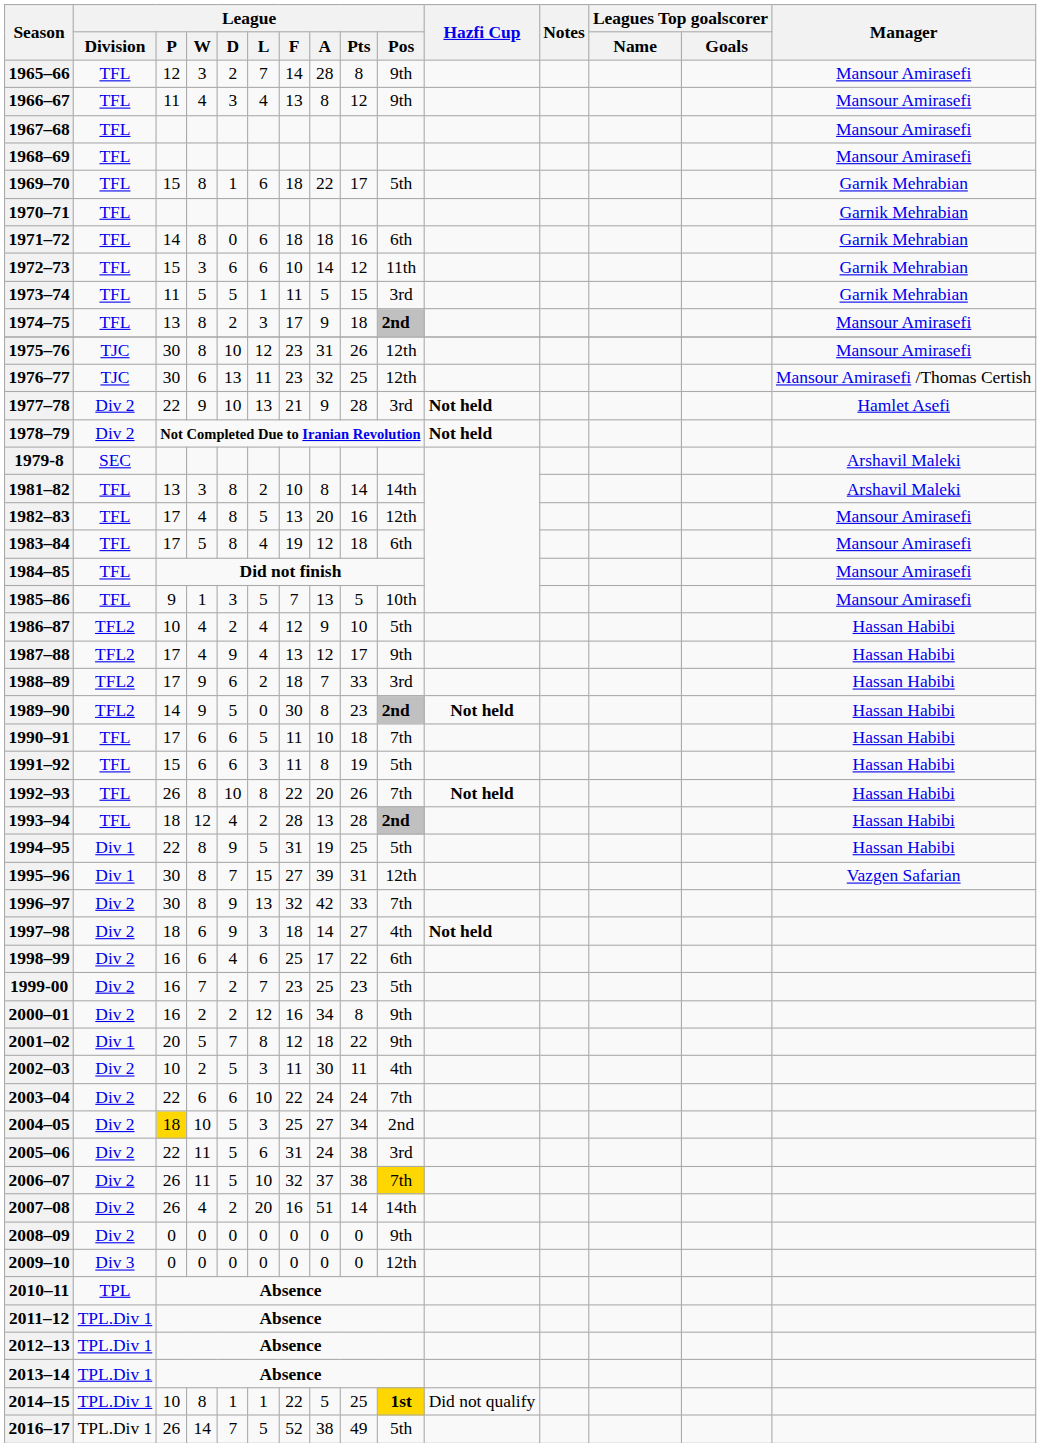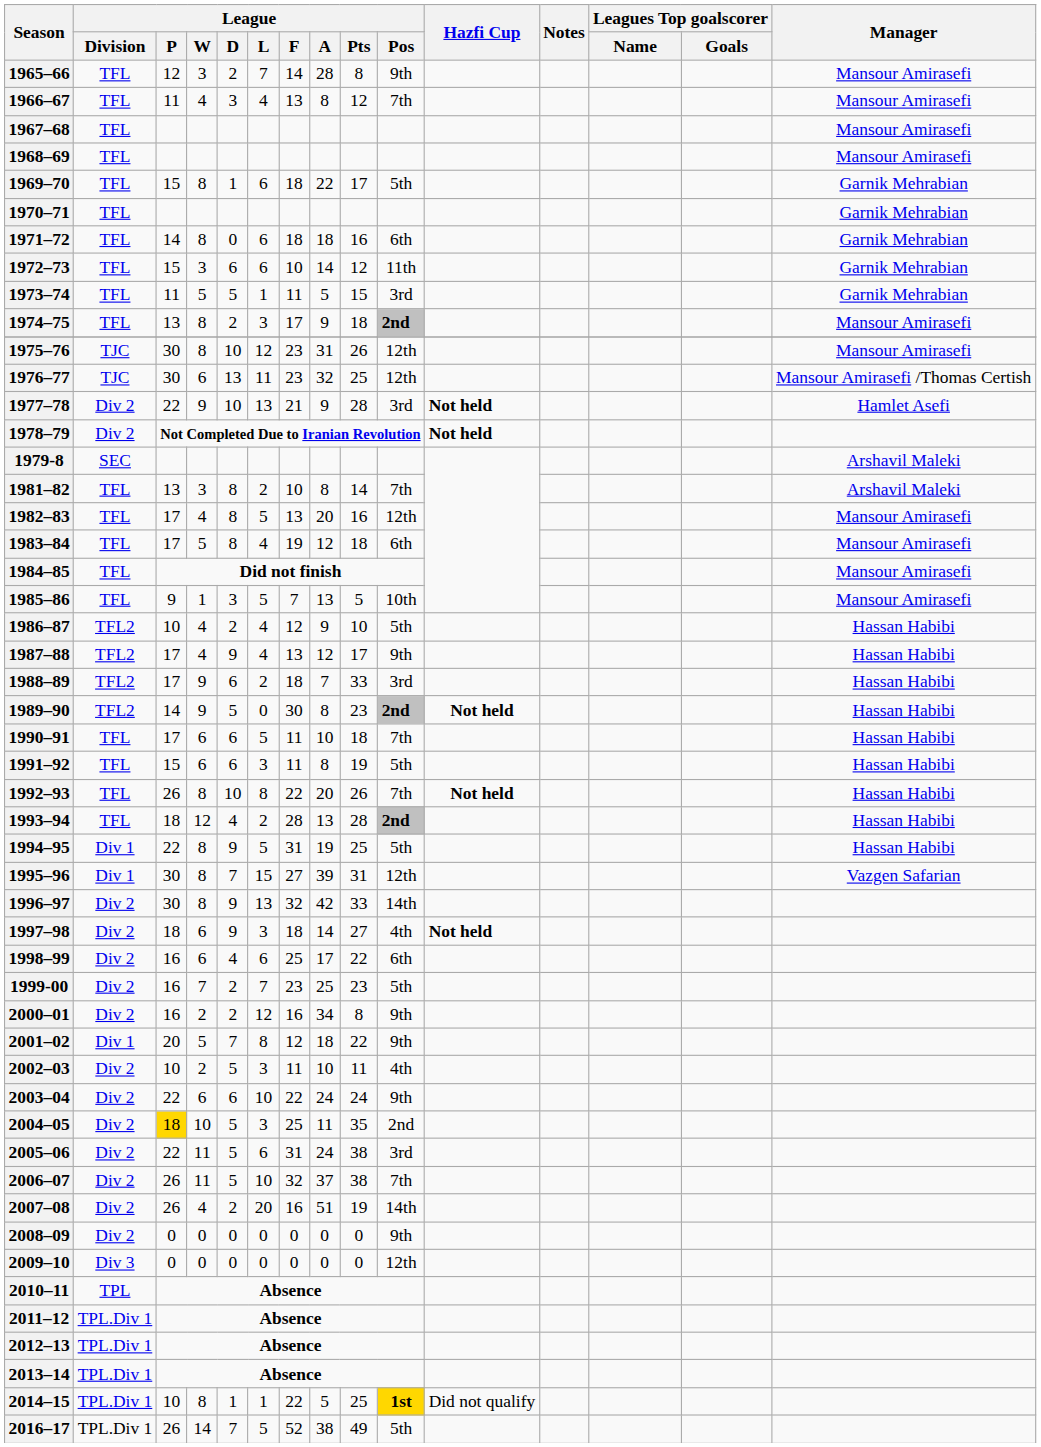 <table class="wikitable" style="text-align: center">
 <tr>
 <th rowspan=2>Season</th>
 <th colspan=9>League</th>
 <th rowspan=2><a href='#'>Hazfi Cup</a></th>
 <th rowspan=2>Notes</th>
 <th colspan=2>Leagues Top goalscorer</th>
 <th rowspan=2>Manager</th>
 </tr>
 <tr>
 <th>Division</th>
 <th>P</th>
 <th>W</th>
 <th>D</th>
 <th>L</th>
 <th>F</th>
 <th>A</th>
 <th>Pts</th>
 <th>Pos</th>
 <th>Name</th>
 <th>Goals</th>
 </tr>
 <tr>
 <th>1965–66</th>
 <td><a href='#'>TFL</a></td>
 <td>12</td>
 <td>3</td>
 <td>2</td>
 <td>7</td>
 <td>14</td>
 <td>28</td>
 <td>8</td>
 <td>9th</td>
 <td align=left></td>
 <td></td>
 <td align=left></td>
 <td></td>
 <td><a href='#'>Mansour Amirasefi</a></td>
 </tr>
 <tr>
 <th>1966–67</th>
 <td><a href='#'>TFL</a></td>
 <td>11</td>
 <td>4</td>
 <td>3</td>
 <td>4</td>
 <td>13</td>
 <td>8</td>
 <td>12</td>
-<td>9th</td>
+<td>7th</td>
 <td align=left></td>
 <td></td>
 <td align=left></td>
 <td></td>
 <td><a href='#'>Mansour Amirasefi</a></td>
 </tr>
 <tr>
 <th>1967–68</th>
 <td><a href='#'>TFL</a></td>
 <td></td>
 <td></td>
 <td></td>
 <td></td>
 <td></td>
 <td></td>
 <td></td>
 <td></td>
 <td align=left></td>
 <td></td>
 <td align=left></td>
 <td></td>
 <td><a href='#'>Mansour Amirasefi</a></td>
 </tr>
 <tr>
 <th>1968–69</th>
 <td><a href='#'>TFL</a></td>
 <td></td>
 <td></td>
 <td></td>
 <td></td>
 <td></td>
 <td></td>
 <td></td>
 <td></td>
 <td align=left></td>
 <td></td>
 <td align=left></td>
 <td></td>
 <td><a href='#'>Mansour Amirasefi</a></td>
 </tr>
 <tr>
 <th>1969–70</th>
 <td><a href='#'>TFL</a></td>
 <td>15</td>
 <td>8</td>
 <td>1</td>
 <td>6</td>
 <td>18</td>
 <td>22</td>
 <td>17</td>
 <td>5th</td>
 <td align=left></td>
 <td></td>
 <td></td>
 <td></td>
 <td><a href='#'>Garnik Mehrabian</a></td>
 </tr>
 <tr>
 <th>1970–71</th>
 <td><a href='#'>TFL</a></td>
 <td></td>
 <td></td>
 <td></td>
 <td></td>
 <td></td>
 <td></td>
 <td></td>
 <td></td>
 <td align=left></td>
 <td></td>
 <td></td>
 <td></td>
 <td><a href='#'>Garnik Mehrabian</a></td>
 </tr>
 <tr>
 <th>1971–72</th>
 <td><a href='#'>TFL</a></td>
 <td>14</td>
 <td>8</td>
 <td>0</td>
 <td>6</td>
 <td>18</td>
 <td>18</td>
 <td>16</td>
 <td>6th</td>
 <td align=left></td>
 <td></td>
 <td></td>
 <td></td>
 <td><a href='#'>Garnik Mehrabian</a></td>
 </tr>
 <tr>
 <th>1972–73</th>
 <td><a href='#'>TFL</a></td>
 <td>15</td>
 <td>3</td>
 <td>6</td>
 <td>6</td>
 <td>10</td>
 <td>14</td>
 <td>12</td>
 <td>11th</td>
 <td align=left></td>
 <td></td>
 <td></td>
 <td></td>
 <td><a href='#'>Garnik Mehrabian</a></td>
 </tr>
 <tr>
 <th>1973–74</th>
 <td><a href='#'>TFL</a></td>
 <td>11</td>
 <td>5</td>
 <td>5</td>
 <td>1</td>
 <td>11</td>
 <td>5</td>
 <td>15</td>
 <td>3rd</td>
 <td align=left></td>
 <td></td>
 <td></td>
 <td></td>
 <td><a href='#'>Garnik Mehrabian</a></td>
 </tr>
 <tr>
 <th>1974–75</th>
 <td><a href='#'>TFL</a></td>
 <td>13</td>
 <td>8</td>
 <td>2</td>
 <td>3</td>
 <td>17</td>
 <td>9</td>
 <td>18</td>
 <td align=left bgcolor=silver><strong>2nd</strong></td>
 <td align=left></td>
 <td></td>
 <td></td>
 <td></td>
 <td><a href='#'>Mansour Amirasefi</a></td>
 </tr>
 <tr>
 </tr>
 <tr>
 <th>1975–76</th>
 <td><a href='#'>TJC</a></td>
 <td>30</td>
 <td>8</td>
 <td>10</td>
 <td>12</td>
 <td>23</td>
 <td>31</td>
 <td>26</td>
 <td>12th</td>
 <td></td>
 <td align=left></td>
 <td></td>
 <td></td>
 <td><a href='#'>Mansour Amirasefi</a></td>
 </tr>
 <tr>
 <th>1976–77</th>
 <td><a href='#'>TJC</a></td>
 <td>30</td>
 <td>6</td>
 <td>13</td>
 <td>11</td>
 <td>23</td>
 <td>32</td>
 <td>25</td>
 <td>12th</td>
 <td></td>
 <td></td>
 <td></td>
 <td></td>
 <td><a href='#'>Mansour Amirasefi</a> /Thomas Certish</td>
 </tr>
 <tr>
 <th>1977–78</th>
 <td><a href='#'>Div 2</a></td>
 <td>22</td>
 <td>9</td>
 <td>10</td>
 <td>13</td>
 <td>21</td>
 <td>9</td>
 <td>28</td>
 <td>3rd</td>
 <td align=left><strong>Not held</strong></td>
 <td></td>
 <td></td>
 <td></td>
 <td><a href='#'>Hamlet Asefi</a></td>
 </tr>
 <tr>
 <th>1978–79</th>
 <td><a href='#'>Div 2</a></td>
 <td colspan=8><small><strong>Not Completed Due to <a href='#'>Iranian Revolution</a></strong></small></td>
 <td align=left><strong>Not held</strong></td>
 <td></td>
 <td></td>
 <td></td>
 <td></td>
 </tr>
 <tr>
 <th>1979-8</th>
 <td><a href='#'>SEC</a></td>
 <td></td>
 <td></td>
 <td></td>
 <td></td>
 <td></td>
 <td></td>
 <td></td>
 <td></td>
 <td rowspan="6"></td>
 <td align=left></td>
 <td></td>
 <td></td>
 <td><a href='#'>Arshavil Maleki</a></td>
 </tr>
 <tr>
 <th>1981–82</th>
 <td><a href='#'>TFL</a></td>
 <td>13</td>
 <td>3</td>
 <td>8</td>
 <td>2</td>
 <td>10</td>
 <td>8</td>
 <td>14</td>
-<td>14th</td>
+<td>7th</td>
 <td align=left></td>
 <td></td>
 <td></td>
 <td><a href='#'>Arshavil Maleki</a></td>
 </tr>
 <tr>
 <th>1982–83</th>
 <td><a href='#'>TFL</a></td>
 <td>17</td>
 <td>4</td>
 <td>8</td>
 <td>5</td>
 <td>13</td>
 <td>20</td>
 <td>16</td>
 <td>12th</td>
 <td align=left></td>
 <td></td>
 <td></td>
 <td><a href='#'>Mansour Amirasefi</a></td>
 </tr>
 <tr>
 <th>1983–84</th>
 <td><a href='#'>TFL</a></td>
 <td>17</td>
 <td>5</td>
 <td>8</td>
 <td>4</td>
 <td>19</td>
 <td>12</td>
 <td>18</td>
 <td>6th</td>
 <td align=left></td>
 <td></td>
 <td></td>
 <td><a href='#'>Mansour Amirasefi</a></td>
 </tr>
 <tr>
 <th>1984–85</th>
 <td><a href='#'>TFL</a></td>
 <td colspan=8><strong>Did not finish</strong></td>
 <td align=left></td>
 <td></td>
 <td></td>
 <td><a href='#'>Mansour Amirasefi</a></td>
 </tr>
 <tr>
 <th>1985–86</th>
 <td><a href='#'>TFL</a></td>
 <td>9</td>
 <td>1</td>
 <td>3</td>
 <td>5</td>
 <td>7</td>
 <td>13</td>
 <td>5</td>
 <td>10th</td>
 <td></td>
 <td align=left></td>
 <td></td>
 <td><a href='#'>Mansour Amirasefi</a></td>
 </tr>
 <tr>
 <th>1986–87</th>
 <td><a href='#'>TFL2</a></td>
 <td>10</td>
 <td>4</td>
 <td>2</td>
 <td>4</td>
 <td>12</td>
 <td>9</td>
 <td>10</td>
 <td>5th</td>
 <td></td>
 <td></td>
 <td></td>
 <td></td>
 <td><a href='#'>Hassan Habibi</a></td>
 </tr>
 <tr>
 <th>1987–88</th>
 <td><a href='#'>TFL2</a></td>
 <td>17</td>
 <td>4</td>
 <td>9</td>
 <td>4</td>
 <td>13</td>
 <td>12</td>
 <td>17</td>
 <td>9th</td>
 <td></td>
 <td align=left></td>
 <td align=left></td>
 <td></td>
 <td><a href='#'>Hassan Habibi</a></td>
 </tr>
 <tr>
 <th>1988–89</th>
 <td><a href='#'>TFL2</a></td>
 <td>17</td>
 <td>9</td>
 <td>6</td>
 <td>2</td>
 <td>18</td>
 <td>7</td>
 <td>33</td>
 <td>3rd</td>
 <td></td>
 <td align=left></td>
 <td></td>
 <td></td>
 <td><a href='#'>Hassan Habibi</a></td>
 </tr>
 <tr>
 <th>1989–90</th>
 <td><a href='#'>TFL2</a></td>
 <td>14</td>
 <td>9</td>
 <td>5</td>
 <td>0</td>
 <td>30</td>
 <td>8</td>
 <td>23</td>
 <td align=left bgcolor=silver><strong>2nd</strong></td>
 <td><strong>Not held</strong></td>
 <td></td>
 <td></td>
 <td></td>
 <td><a href='#'>Hassan Habibi</a></td>
 </tr>
 <tr>
 <th>1990–91</th>
 <td><a href='#'>TFL</a></td>
 <td>17</td>
 <td>6</td>
 <td>6</td>
 <td>5</td>
 <td>11</td>
 <td>10</td>
 <td>18</td>
 <td>7th</td>
 <td></td>
 <td></td>
 <td></td>
 <td></td>
 <td><a href='#'>Hassan Habibi</a></td>
 </tr>
 <tr>
 <th>1991–92</th>
 <td><a href='#'>TFL</a></td>
 <td>15</td>
 <td>6</td>
 <td>6</td>
 <td>3</td>
 <td>11</td>
 <td>8</td>
 <td>19</td>
 <td>5th</td>
 <td></td>
 <td align=left></td>
 <td align=left></td>
 <td></td>
 <td><a href='#'>Hassan Habibi</a></td>
 </tr>
 <tr>
 <th>1992–93</th>
 <td><a href='#'>TFL</a></td>
 <td>26</td>
 <td>8</td>
 <td>10</td>
 <td>8</td>
 <td>22</td>
 <td>20</td>
 <td>26</td>
 <td>7th</td>
 <td><strong>Not held</strong></td>
 <td></td>
 <td></td>
 <td></td>
 <td><a href='#'>Hassan Habibi</a></td>
 </tr>
 <tr>
 <th>1993–94</th>
 <td><a href='#'>TFL</a></td>
 <td>18</td>
 <td>12</td>
 <td>4</td>
 <td>2</td>
 <td>28</td>
 <td>13</td>
 <td>28</td>
 <td align=left bgcolor=silver><strong>2nd</strong></td>
 <td align=left></td>
 <td></td>
 <td align=left></td>
 <td></td>
 <td><a href='#'>Hassan Habibi</a></td>
 </tr>
 <tr>
 <th>1994–95</th>
 <td><a href='#'>Div 1</a></td>
 <td>22</td>
 <td>8</td>
 <td>9</td>
 <td>5</td>
 <td>31</td>
 <td>19</td>
 <td>25</td>
 <td>5th</td>
 <td align=left></td>
 <td align=left></td>
 <td align=left></td>
 <td></td>
 <td><a href='#'>Hassan Habibi</a></td>
 </tr>
 <tr>
 <th>1995–96</th>
 <td><a href='#'>Div 1</a></td>
 <td>30</td>
 <td>8</td>
 <td>7</td>
 <td>15</td>
 <td>27</td>
 <td>39</td>
 <td>31</td>
 <td>12th</td>
 <td align=left></td>
 <td></td>
 <td align=left></td>
 <td></td>
 <td><a href='#'>Vazgen Safarian</a></td>
 </tr>
 <tr>
 <th>1996–97</th>
 <td><a href='#'>Div 2</a></td>
 <td>30</td>
 <td>8</td>
 <td>9</td>
 <td>13</td>
 <td>32</td>
 <td>42</td>
 <td>33</td>
-<td>7th</td>
+<td>14th</td>
 <td align=left></td>
 <td align=left></td>
 <td align=left></td>
 <td></td>
 <td></td>
 </tr>
 <tr>
 <th>1997–98</th>
 <td><a href='#'>Div 2</a></td>
 <td>18</td>
 <td>6</td>
 <td>9</td>
 <td>3</td>
 <td>18</td>
 <td>14</td>
 <td>27</td>
 <td>4th</td>
 <td align=left><strong>Not held</strong></td>
 <td align=left></td>
 <td align=left></td>
 <td></td>
 <td></td>
 </tr>
 <tr>
 <th>1998–99</th>
 <td><a href='#'>Div 2</a></td>
 <td>16</td>
 <td>6</td>
 <td>4</td>
 <td>6</td>
 <td>25</td>
 <td>17</td>
 <td>22</td>
 <td>6th</td>
 <td align=left></td>
 <td align=left></td>
 <td align=left></td>
 <td></td>
 <td></td>
 </tr>
 <tr>
 <th>1999-00</th>
 <td><a href='#'>Div 2</a></td>
 <td>16</td>
 <td>7</td>
 <td>2</td>
 <td>7</td>
 <td>23</td>
 <td>25</td>
 <td>23</td>
 <td>5th</td>
 <td align=left></td>
 <td align=left></td>
 <td align=left></td>
 <td></td>
 <td></td>
 </tr>
 <tr>
 <th>2000–01</th>
 <td><a href='#'>Div 2</a></td>
 <td>16</td>
 <td>2</td>
 <td>2</td>
 <td>12</td>
 <td>16</td>
 <td>34</td>
 <td>8</td>
 <td>9th</td>
 <td align=left></td>
 <td align=left></td>
 <td align=left></td>
 <td></td>
 <td></td>
 </tr>
 <tr>
 <th>2001–02</th>
 <td><a href='#'>Div 1</a></td>
 <td>20</td>
 <td>5</td>
 <td>7</td>
 <td>8</td>
 <td>12</td>
 <td>18</td>
 <td>22</td>
 <td>9th</td>
 <td align=left></td>
 <td></td>
 <td align=left></td>
 <td></td>
 <td></td>
 </tr>
 <tr>
 <th>2002–03</th>
 <td><a href='#'>Div 2</a></td>
 <td>10</td>
 <td>2</td>
 <td>5</td>
 <td>3</td>
 <td>11</td>
-<td>30</td>
+<td>10</td>
 <td>11</td>
 <td>4th</td>
 <td align=left></td>
 <td align=left></td>
 <td align=left></td>
 <td></td>
 <td></td>
 </tr>
 <tr>
 <th>2003–04</th>
 <td><a href='#'>Div 2</a></td>
 <td>22</td>
 <td>6</td>
 <td>6</td>
 <td>10</td>
 <td>22</td>
 <td>24</td>
 <td>24</td>
-<td>7th</td>
+<td>9th</td>
 <td align=left></td>
 <td align=left></td>
 <td align=left></td>
 <td></td>
 <td></td>
 </tr>
 <tr>
 <th>2004–05</th>
 <td><a href='#'>Div 2</a></td>
 <td style="background: gold;">18</td>
 <td>10</td>
 <td>5</td>
 <td>3</td>
 <td>25</td>
-<td>27</td>
-<td>34</td>
+<td>11</td>
+<td>35</td>
 <td>2nd</td>
 <td align=left></td>
 <td align=left></td>
 <td align=left></td>
 <td></td>
 <td></td>
 </tr>
 <tr>
 <th>2005–06</th>
 <td><a href='#'>Div 2</a></td>
 <td>22</td>
 <td>11</td>
 <td>5</td>
 <td>6</td>
 <td>31</td>
 <td>24</td>
 <td>38</td>
 <td>3rd</td>
 <td align=left></td>
 <td align=left></td>
 <td align=left></td>
 <td></td>
 <td></td>
 </tr>
 <tr>
 <th>2006–07</th>
 <td><a href='#'>Div 2</a></td>
 <td>26</td>
 <td>11</td>
 <td>5</td>
 <td>10</td>
 <td>32</td>
 <td>37</td>
 <td>38</td>
-<td style="background: gold;">7th</td>
+<td>7th</td>
 <td align=left></td>
 <td align=left></td>
 <td align=left></td>
 <td></td>
 <td></td>
 </tr>
 <tr>
 <th>2007–08</th>
 <td><a href='#'>Div 2</a></td>
 <td>26</td>
 <td>4</td>
 <td>2</td>
 <td>20</td>
 <td>16</td>
 <td>51</td>
-<td>14</td>
+<td>19</td>
 <td>14th</td>
 <td align=left></td>
 <td align=left></td>
 <td align=left></td>
 <td></td>
 <td></td>
 </tr>
 <tr>
 <th>2008–09</th>
 <td><a href='#'>Div 2</a></td>
 <td>0</td>
 <td>0</td>
 <td>0</td>
 <td>0</td>
 <td>0</td>
 <td>0</td>
 <td>0</td>
 <td>9th</td>
 <td align=left></td>
 <td></td>
 <td align=left></td>
 <td></td>
 <td></td>
 </tr>
 <tr>
 <th>2009–10</th>
 <td><a href='#'>Div 3</a></td>
 <td>0</td>
 <td>0</td>
 <td>0</td>
 <td>0</td>
 <td>0</td>
 <td>0</td>
 <td>0</td>
 <td>12th</td>
 <td align=left></td>
 <td></td>
 <td align=left></td>
 <td></td>
 <td></td>
 </tr>
 <tr>
 <th>2010–11</th>
 <td><a href='#'>TPL</a></td>
 <td colspan=8><strong>Absence</strong></td>
 <td></td>
 <td></td>
 <td></td>
 <td></td>
 <td></td>
 </tr>
 <tr>
 <th>2011–12</th>
 <td><a href='#'>TPL.Div 1</a></td>
 <td colspan=8><strong>Absence</strong></td>
 <td></td>
 <td></td>
 <td></td>
 <td></td>
 <td></td>
 </tr>
 <tr>
 <th>2012–13</th>
 <td><a href='#'>TPL.Div 1</a></td>
 <td colspan=8><strong>Absence</strong></td>
 <td></td>
 <td></td>
 <td></td>
 <td></td>
 <td></td>
 </tr>
 <tr>
 <th>2013–14</th>
 <td><a href='#'>TPL.Div 1</a></td>
 <td colspan=8><strong>Absence</strong></td>
 <td></td>
 <td></td>
 <td></td>
 <td></td>
 <td></td>
 </tr>
 <tr>
 <th>2014–15</th>
 <td><a href='#'>TPL.Div 1</a></td>
 <td>10</td>
 <td>8</td>
 <td>1</td>
 <td>1</td>
 <td>22</td>
 <td>5</td>
 <td>25</td>
 <td bgcolor=gold><strong>1st</strong></td>
 <td>Did not qualify</td>
 <td></td>
 <td></td>
 <td></td>
 <td></td>
 </tr>
 <tr>
 <th>2016–17</th>
 <td>TPL.Div 1</td>
 <td>26</td>
 <td>14</td>
 <td>7</td>
 <td>5</td>
 <td>52</td>
 <td>38</td>
 <td>49</td>
 <td>5th</td>
 <td></td>
 <td></td>
 <td></td>
 <td></td>
 <td></td>
 </tr>
 </table>
